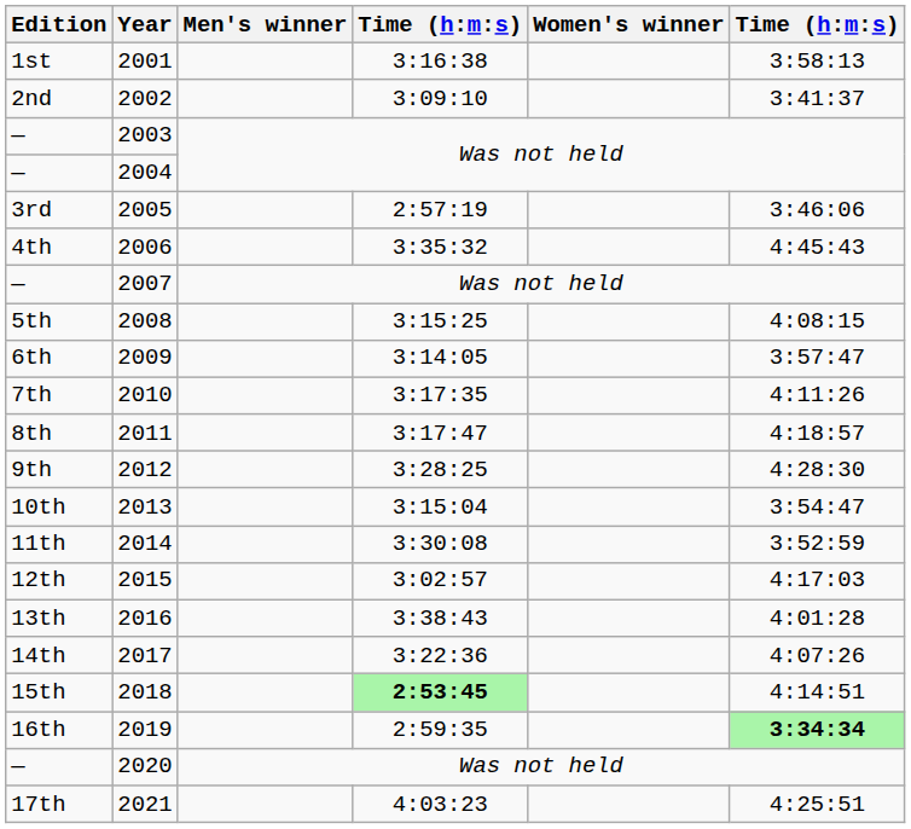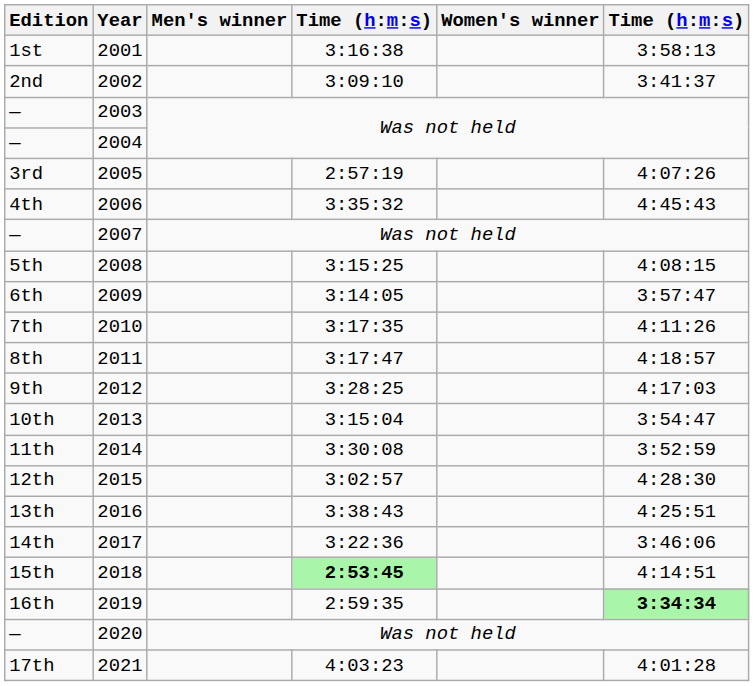 <table class="wikitable sortable">
 <tr>
 <th>Edition</th>
 <th>Year</th>
 <th>Men's winner</th>
 <th align=center>Time (<a href='#'>h</a>:<a href='#'>m</a>:<a href='#'>s</a>)</th>
 <th>Women's winner</th>
 <th>Time (<a href='#'>h</a>:<a href='#'>m</a>:<a href='#'>s</a>)</th>
 </tr>
 <tr>
 <td>1st</td>
 <td>2001</td>
 <td></td>
 <td align=center>3:16:38</td>
 <td></td>
 <td align=center>3:58:13</td>
 </tr>
 <tr>
 <td>2nd</td>
 <td>2002</td>
 <td></td>
 <td align=center>3:09:10</td>
 <td></td>
 <td align=center>3:41:37</td>
 </tr>
 <tr>
 <td>—</td>
 <td>2003</td>
 <td rowspan=2 colspan=4 align=center><em>Was not held</em></td>
 </tr>
 <tr>
 <td>—</td>
 <td>2004</td>
 </tr>
 <tr>
 <td>3rd</td>
 <td>2005</td>
 <td></td>
 <td align=center>2:57:19</td>
 <td></td>
-<td align=center>3:46:06</td>
+<td align=center>4:07:26</td>
 </tr>
 <tr>
 <td>4th</td>
 <td>2006</td>
 <td></td>
 <td align=center>3:35:32</td>
 <td></td>
 <td align=center>4:45:43</td>
 </tr>
 <tr>
 <td>—</td>
 <td>2007</td>
 <td colspan=4 align=center><em>Was not held</em></td>
 </tr>
 <tr>
 <td>5th</td>
 <td>2008</td>
 <td></td>
 <td align=center>3:15:25</td>
 <td></td>
 <td align=center>4:08:15</td>
 </tr>
 <tr>
 <td>6th</td>
 <td>2009</td>
 <td></td>
 <td align=center>3:14:05</td>
 <td></td>
 <td align=center>3:57:47</td>
 </tr>
 <tr>
 <td>7th</td>
 <td>2010</td>
 <td></td>
 <td align=center>3:17:35</td>
 <td></td>
 <td align=center>4:11:26</td>
 </tr>
 <tr>
 <td>8th</td>
 <td>2011</td>
 <td></td>
 <td align=center>3:17:47</td>
 <td></td>
 <td align=center>4:18:57</td>
 </tr>
 <tr>
 <td>9th</td>
 <td>2012</td>
 <td></td>
 <td align=center>3:28:25</td>
 <td></td>
-<td align=center>4:28:30</td>
+<td align=center>4:17:03</td>
 </tr>
 <tr>
 <td>10th</td>
 <td>2013</td>
 <td></td>
 <td align=center>3:15:04</td>
 <td></td>
 <td align=center>3:54:47</td>
 </tr>
 <tr>
 <td>11th</td>
 <td>2014</td>
 <td></td>
 <td align=center>3:30:08</td>
 <td></td>
 <td align=center>3:52:59</td>
 </tr>
 <tr>
 <td>12th</td>
 <td>2015</td>
 <td></td>
 <td align=center>3:02:57</td>
 <td></td>
-<td align=center>4:17:03</td>
+<td align=center>4:28:30</td>
 </tr>
 <tr>
 <td>13th</td>
 <td>2016</td>
 <td></td>
 <td align=center>3:38:43</td>
 <td></td>
-<td align=center>4:01:28</td>
+<td align=center>4:25:51</td>
 </tr>
 <tr>
 <td>14th</td>
 <td>2017</td>
 <td></td>
 <td align=center>3:22:36</td>
 <td></td>
-<td align=center>4:07:26</td>
+<td align=center>3:46:06</td>
 </tr>
 <tr>
 <td>15th</td>
 <td>2018</td>
 <td></td>
 <td align=center bgcolor=#A9F5A9><strong>2:53:45</strong></td>
 <td></td>
 <td align=center>4:14:51</td>
 </tr>
 <tr>
 <td>16th</td>
 <td>2019</td>
 <td></td>
 <td align=center>2:59:35</td>
 <td></td>
 <td align=center bgcolor=#A9F5A9><strong>3:34:34</strong></td>
 </tr>
 <tr>
 <td>—</td>
 <td>2020</td>
 <td colspan="4" align=center><em>Was not held</em></td>
 </tr>
 <tr>
 <td>17th</td>
 <td>2021</td>
 <td></td>
 <td align=center>4:03:23</td>
 <td></td>
-<td align=center>4:25:51</td>
+<td align=center>4:01:28</td>
 </tr>
 </table>
